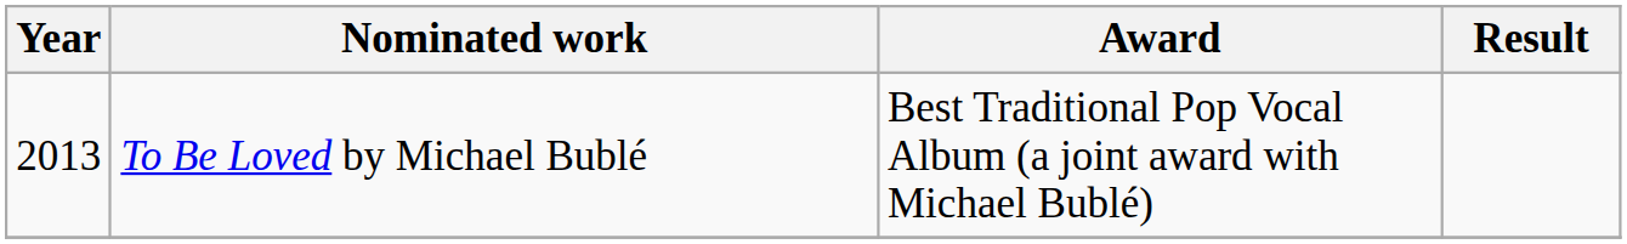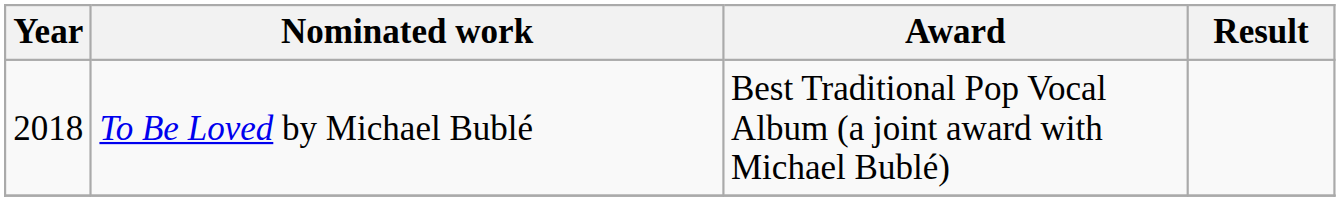 <table class="wikitable">
 <tr>
 <th>Year</th>
 <th width="350">Nominated work</th>
 <th width="250">Award</th>
 <th width="65">Result</th>
 </tr>
 <tr>
-<td>2013</td>
+<td>2018</td>
 <td><em><a href='#'>To Be Loved</a></em> by Michael Bublé</td>
 <td>Best Traditional Pop Vocal Album (a joint award with Michael Bublé)</td>
 <td></td>
 </tr>
 <tr>
 </tr>
 </table>
